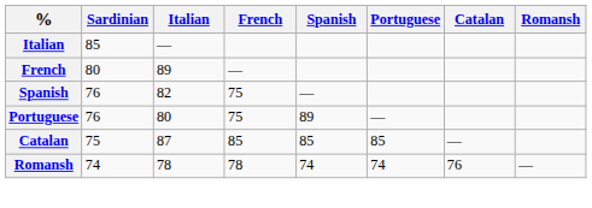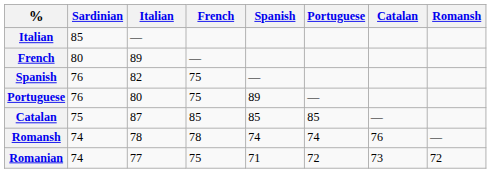 <table class="wikitable sortable" style="font-size: 85%">
 <tr>
 <th width="60"><big>%</big></th>
 <th width="60"><a href='#'>Sardinian</a></th>
 <th width="60"><a href='#'>Italian</a></th>
 <th width="60"><a href='#'>French</a></th>
 <th width="60"><a href='#'>Spanish</a></th>
 <th width="60"><a href='#'>Portuguese</a></th>
 <th width="60"><a href='#'>Catalan</a></th>
 <th width="60"><a href='#'>Romansh</a></th>
 </tr>
 <tr>
 <th><a href='#'>Italian</a></th>
 <td>85</td>
 <td>—</td>
 <td></td>
 <td></td>
 <td></td>
 <td></td>
 <td></td>
 </tr>
 <tr>
 <th><a href='#'>French</a></th>
 <td>80</td>
 <td>89</td>
 <td>—</td>
 <td></td>
 <td></td>
 <td></td>
 <td></td>
 </tr>
 <tr>
 <th><a href='#'>Spanish</a></th>
 <td>76</td>
 <td>82</td>
 <td>75</td>
 <td>—</td>
 <td></td>
 <td></td>
 <td></td>
 </tr>
 <tr>
 <th><a href='#'>Portuguese</a></th>
 <td>76</td>
 <td>80</td>
 <td>75</td>
 <td>89</td>
 <td>—</td>
 <td></td>
 <td></td>
 </tr>
 <tr>
 <th><a href='#'>Catalan</a></th>
 <td>75</td>
 <td>87</td>
 <td>85</td>
 <td>85</td>
 <td>85</td>
 <td>—</td>
 <td></td>
 </tr>
 <tr>
 <th><a href='#'>Romansh</a></th>
 <td>74</td>
 <td>78</td>
 <td>78</td>
 <td>74</td>
 <td>74</td>
 <td>76</td>
 <td>—</td>
 </tr>
+<tr>
+<th><a href='#'>Romanian</a></th>
+<td>74</td>
+<td>77</td>
+<td>75</td>
+<td>71</td>
+<td>72</td>
+<td>73</td>
+<td>72</td>
+</tr>
 </table>
